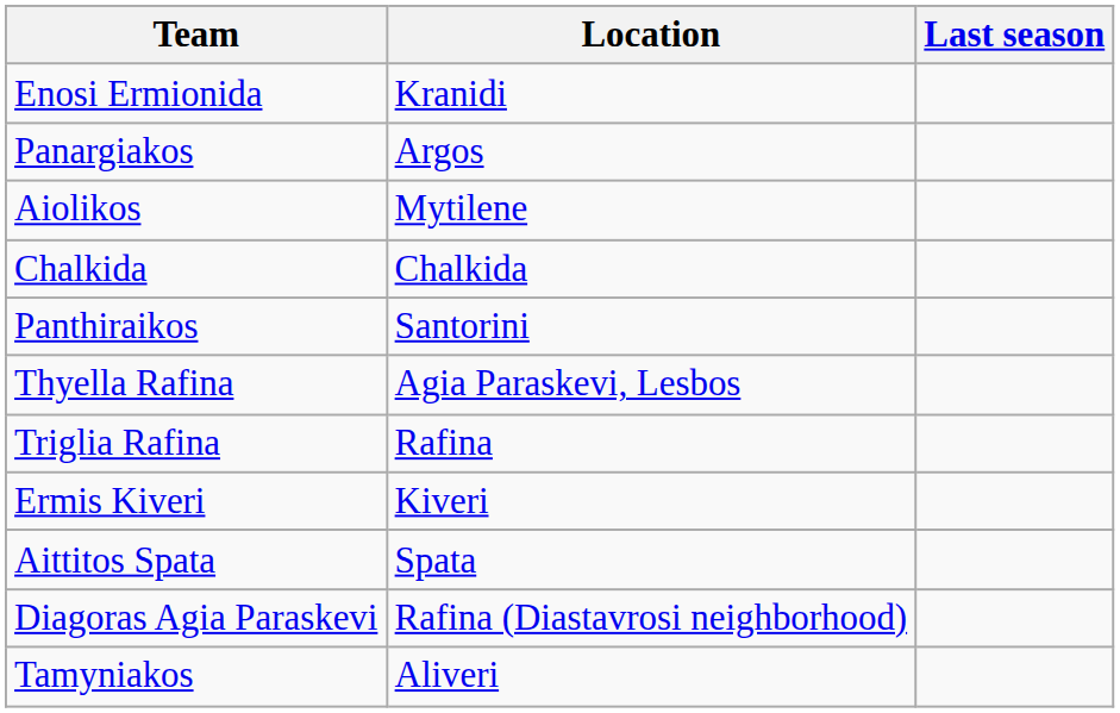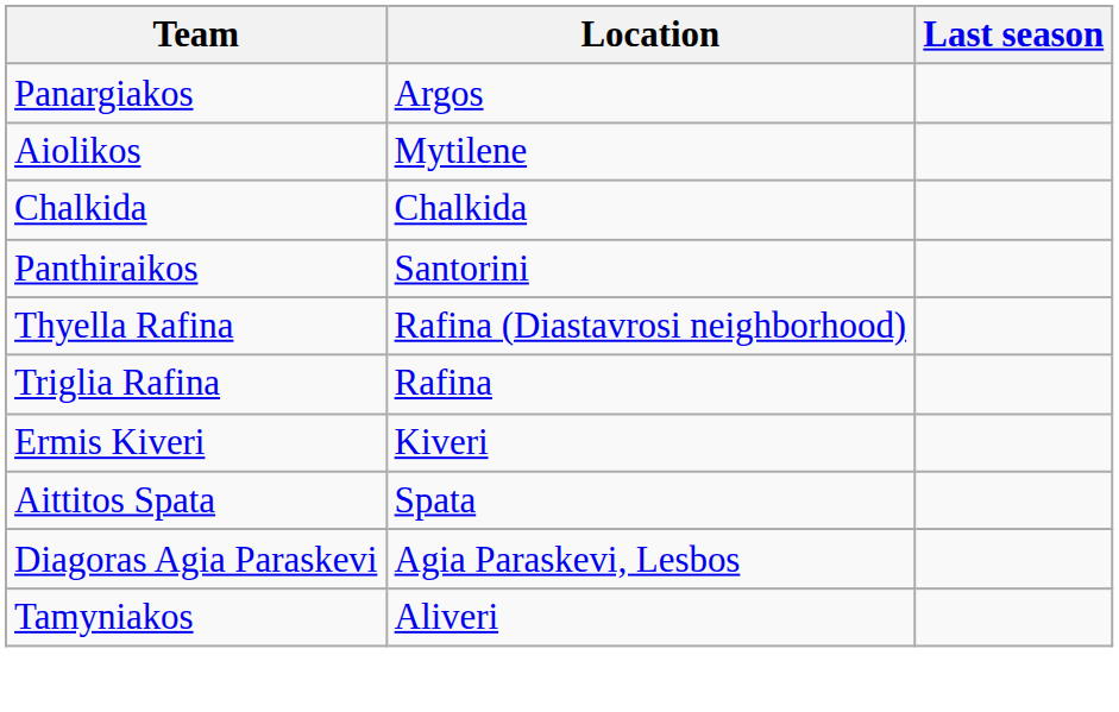 <table class="wikitable sortable">
 <tr>
 <th>Team</th>
 <th>Location</th>
 <th><a href='#'>Last season</a></th>
-</tr>
-<tr>
-<td><a href='#'>Enosi Ermionida</a></td>
-<td><a href='#'>Kranidi</a></td>
-<td></td>
 </tr>
 <tr>
 <td><a href='#'>Panargiakos</a></td>
 <td><a href='#'>Argos</a></td>
 <td></td>
 </tr>
 <tr>
 <td><a href='#'>Aiolikos</a></td>
 <td><a href='#'>Mytilene</a></td>
 <td></td>
 </tr>
 <tr>
 <td><a href='#'>Chalkida</a></td>
 <td><a href='#'>Chalkida</a></td>
 <td></td>
 </tr>
 <tr>
 <td><a href='#'>Panthiraikos</a></td>
 <td><a href='#'>Santorini</a></td>
 <td></td>
 </tr>
 <tr>
 <td><a href='#'>Thyella Rafina</a></td>
-<td><a href='#'>Agia Paraskevi, Lesbos</a></td>
+<td><a href='#'>Rafina (Diastavrosi neighborhood)</a></td>
 <td></td>
 </tr>
 <tr>
 <td><a href='#'>Triglia Rafina</a></td>
 <td><a href='#'>Rafina</a></td>
 <td></td>
 </tr>
 <tr>
 <td><a href='#'>Ermis Kiveri</a></td>
 <td><a href='#'>Kiveri</a></td>
 <td></td>
 </tr>
 <tr>
 <td><a href='#'>Aittitos Spata</a></td>
 <td><a href='#'>Spata</a></td>
 <td></td>
 </tr>
 <tr>
 <td><a href='#'>Diagoras Agia Paraskevi</a></td>
-<td><a href='#'>Rafina (Diastavrosi neighborhood)</a></td>
+<td><a href='#'>Agia Paraskevi, Lesbos</a></td>
 <td></td>
 </tr>
 <tr>
 <td><a href='#'>Tamyniakos</a></td>
 <td><a href='#'>Aliveri</a></td>
 <td></td>
 </tr>
 </table>
